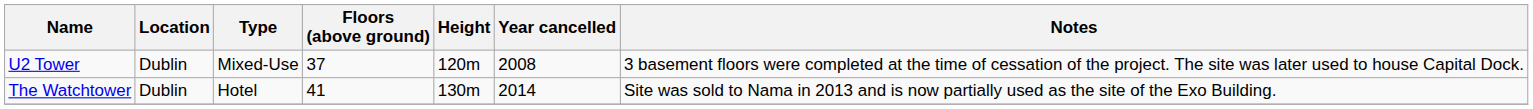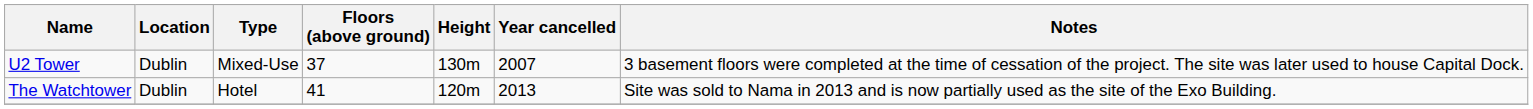 <table class="wikitable sortable">
 <tr>
 <th>Name</th>
 <th>Location</th>
 <th>Type</th>
 <th>Floors<br>(above ground)</th>
 <th>Height</th>
 <th>Year cancelled</th>
 <th>Notes</th>
 </tr>
 <tr>
 <td><a href='#'>U2 Tower</a></td>
 <td>Dublin</td>
 <td>Mixed-Use</td>
 <td>37</td>
-<td>120m</td>
-<td>2008</td>
+<td>130m</td>
+<td>2007</td>
 <td>3 basement floors were completed at the time of cessation of the project. The site was later used to house Capital Dock.</td>
 </tr>
 <tr>
 <td><a href='#'>The Watchtower</a></td>
 <td>Dublin</td>
 <td>Hotel</td>
 <td>41</td>
-<td>130m</td>
-<td>2014</td>
+<td>120m</td>
+<td>2013</td>
 <td>Site was sold to Nama in 2013 and is now partially used as the site of the Exo Building.</td>
 </tr>
 <tr>
 </tr>
 </table>
